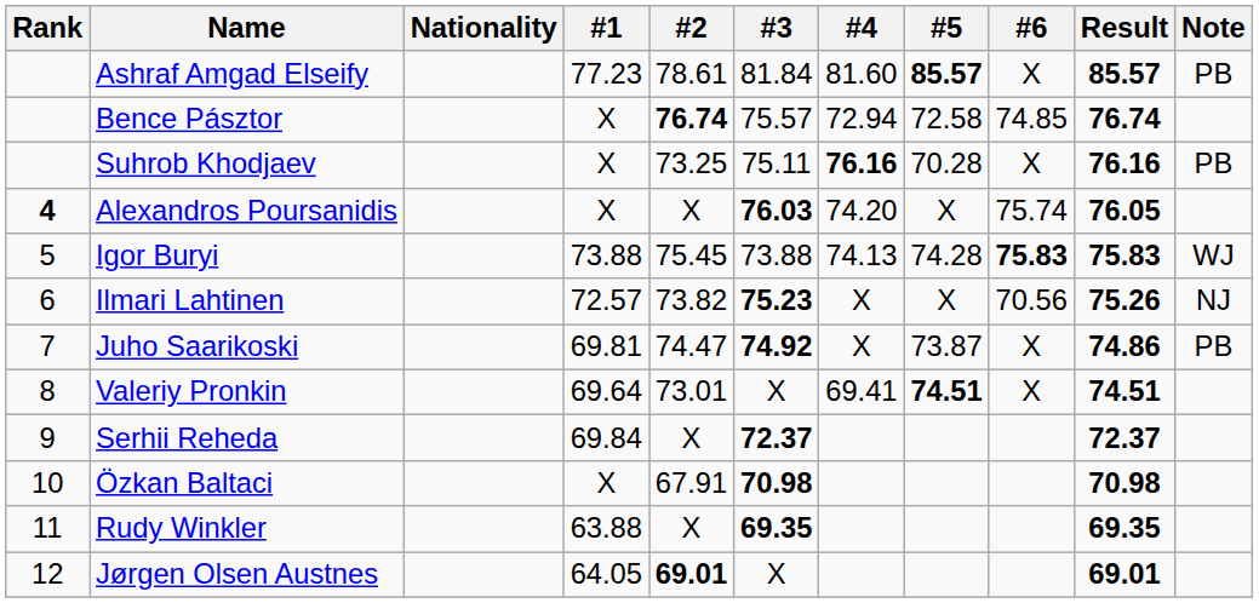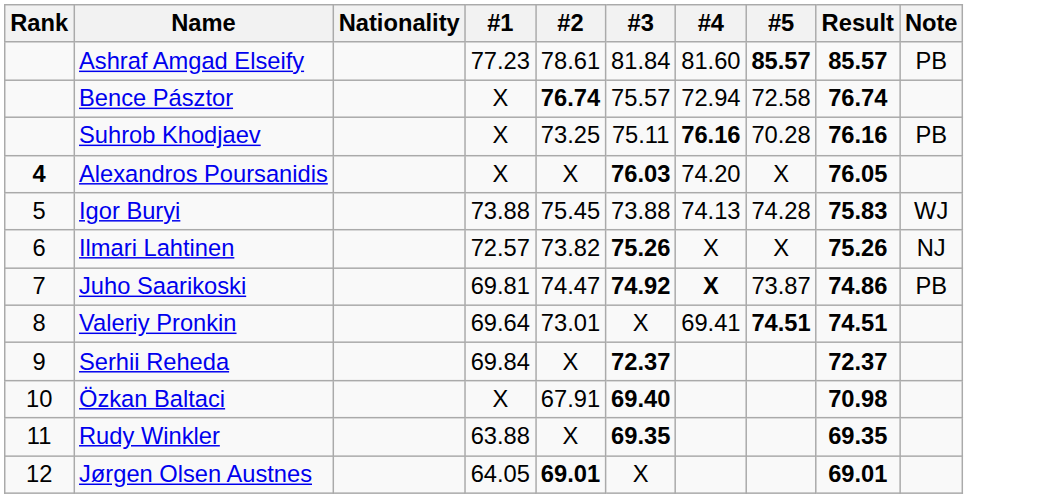 <table class="wikitable sortable" style="text-align:center">
 <tr>
 <th>Rank</th>
 <th>Name</th>
 <th>Nationality</th>
 <th>#1</th>
 <th>#2</th>
 <th>#3</th>
 <th>#4</th>
 <th>#5</th>
-<th>#6</th>
 <th>Result</th>
 <th>Note</th>
 </tr>
 <tr>
 <td></td>
 <td align=left><a href='#'>Ashraf Amgad Elseify</a></td>
 <td align=left></td>
 <td>77.23</td>
 <td>78.61</td>
 <td>81.84</td>
 <td>81.60</td>
 <td><strong>85.57</strong></td>
-<td>X</td>
 <td><strong>85.57</strong></td>
 <td>PB</td>
 </tr>
 <tr>
 <td></td>
 <td align=left><a href='#'>Bence Pásztor</a></td>
 <td align=left></td>
 <td>X</td>
 <td><strong>76.74</strong></td>
 <td>75.57</td>
 <td>72.94</td>
 <td>72.58</td>
-<td>74.85</td>
 <td><strong>76.74</strong></td>
 <td></td>
 </tr>
 <tr>
 <td></td>
 <td align=left><a href='#'>Suhrob Khodjaev</a></td>
 <td align=left></td>
 <td>X</td>
 <td>73.25</td>
 <td>75.11</td>
 <td><strong>76.16</strong></td>
 <td>70.28</td>
-<td>X</td>
 <td><strong>76.16</strong></td>
 <td>PB</td>
 </tr>
 <tr>
 <td><strong>4</strong></td>
 <td align=left><a href='#'>Alexandros Poursanidis</a></td>
 <td align=left></td>
 <td>X</td>
 <td>X</td>
 <td><strong>76.03</strong></td>
 <td>74.20</td>
 <td>X</td>
-<td>75.74</td>
 <td><strong>76.05</strong></td>
 <td></td>
 </tr>
 <tr>
 <td>5</td>
 <td align=left><a href='#'>Igor Buryi</a></td>
 <td align=left></td>
 <td>73.88</td>
 <td>75.45</td>
 <td>73.88</td>
 <td>74.13</td>
 <td>74.28</td>
 <td><strong>75.83</strong></td>
-<td><strong>75.83</strong></td>
 <td>WJ</td>
 </tr>
 <tr>
 <td>6</td>
 <td align=left><a href='#'>Ilmari Lahtinen</a></td>
 <td align=left></td>
 <td>72.57</td>
 <td>73.82</td>
-<td><strong>75.23</strong></td>
+<td><strong>75.26</strong></td>
 <td>X</td>
 <td>X</td>
-<td>70.56</td>
 <td><strong>75.26</strong></td>
 <td>NJ</td>
 </tr>
 <tr>
 <td>7</td>
 <td align=left><a href='#'>Juho Saarikoski</a></td>
 <td align=left></td>
 <td>69.81</td>
 <td>74.47</td>
 <td><strong>74.92</strong></td>
-<td>X</td>
+<td><strong>X</strong></td>
 <td>73.87</td>
-<td>X</td>
 <td><strong>74.86</strong></td>
 <td>PB</td>
 </tr>
 <tr>
 <td>8</td>
 <td align=left><a href='#'>Valeriy Pronkin</a></td>
 <td align=left></td>
 <td>69.64</td>
 <td>73.01</td>
 <td>X</td>
 <td>69.41</td>
 <td><strong>74.51</strong></td>
-<td>X</td>
 <td><strong>74.51</strong></td>
 <td></td>
 </tr>
 <tr>
 <td>9</td>
 <td align=left><a href='#'>Serhii Reheda</a></td>
 <td align=left></td>
 <td>69.84</td>
 <td>X</td>
 <td><strong>72.37</strong></td>
 <td></td>
 <td></td>
-<td></td>
 <td><strong>72.37</strong></td>
 <td></td>
 </tr>
 <tr>
 <td>10</td>
 <td align=left><a href='#'>Özkan Baltaci</a></td>
 <td align=left></td>
 <td>X</td>
 <td>67.91</td>
-<td><strong>70.98</strong></td>
-<td></td>
+<td><strong>69.40</strong></td>
 <td></td>
 <td></td>
 <td><strong>70.98</strong></td>
 <td></td>
 </tr>
 <tr>
 <td>11</td>
 <td align=left><a href='#'>Rudy Winkler</a></td>
 <td align=left></td>
 <td>63.88</td>
 <td>X</td>
 <td><strong>69.35</strong></td>
 <td></td>
 <td></td>
-<td></td>
 <td><strong>69.35</strong></td>
 <td></td>
 </tr>
 <tr>
 <td>12</td>
 <td align=left><a href='#'>Jørgen Olsen Austnes</a></td>
 <td align=left></td>
 <td>64.05</td>
 <td><strong>69.01</strong></td>
 <td>X</td>
 <td></td>
 <td></td>
-<td></td>
 <td><strong>69.01</strong></td>
 <td></td>
 </tr>
 </table>
